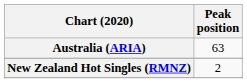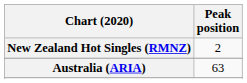 <table class="wikitable sortable plainrowheaders" style="text-align:center">
 <tr>
 <th scope="col">Chart (2020)</th>
 <th scope="col">Peak<br>position</th>
+</tr>
+<tr>
+<th scope="row">New Zealand Hot Singles (<a href='#'>RMNZ</a>)</th>
+<td>2</td>
+</tr>
+<tr>
 </tr>
 <tr>
 <th scope="row">Australia (<a href='#'>ARIA</a>)</th>
 <td>63</td>
 </tr>
 <tr>
 </tr>
 <tr>
-<th scope="row">New Zealand Hot Singles (<a href='#'>RMNZ</a>)</th>
-<td>2</td>
-</tr>
-<tr>
-</tr>
-<tr>
 </tr>
 <tr>
 </tr>
 </table>
